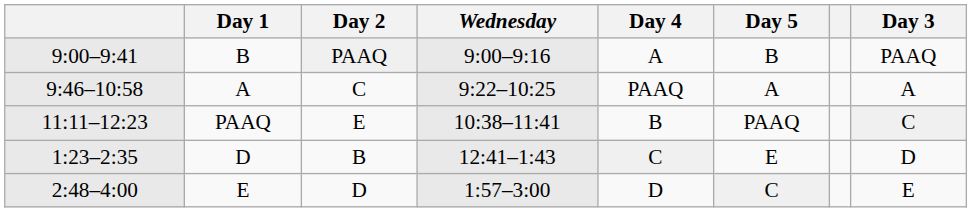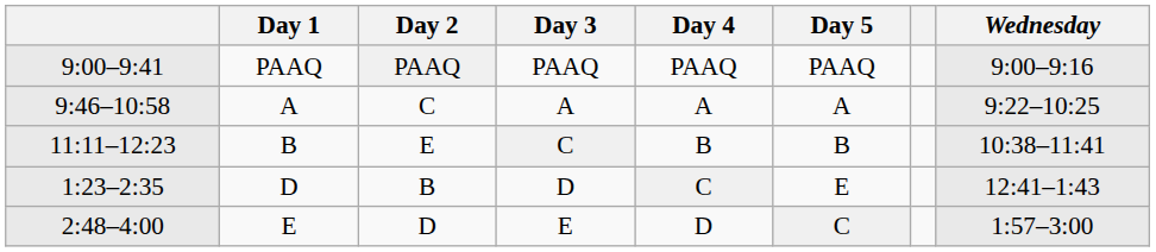 <table class="wikitable" style="margin:1em auto; text-align:center;">
 <tr>
 <th style="width:8em;"></th>
 <th style="width:5em;">Day 1</th>
 <th style="width:5em;">Day 2</th>
-<th style="width:8em;"><em>Wednesday</em></th>
+<th style="width:5em;">Day 3</th>
 <th style="width:5em;">Day 4</th>
 <th style="width:5em;">Day 5</th>
 <th style="width:0.5em;"><br></th>
-<th style="width:5em;">Day 3</th>
+<th style="width:8em;"><em>Wednesday</em></th>
 </tr>
 <tr>
 <td style="background:#e9e9e9;">9:00–9:41</td>
-<td>B</td>
+<td>PAAQ</td>
 <td style="background:#f0f0f0;">PAAQ</td>
+<td>PAAQ</td>
+<td>PAAQ</td>
+<td>PAAQ</td>
+<td><br></td>
 <td style="background:#e9e9e9;">9:00–9:16</td>
-<td>A</td>
-<td>B</td>
-<td><br></td>
-<td>PAAQ</td>
 </tr>
 <tr>
 <td style="background:#e9e9e9;">9:46–10:58</td>
 <td>A</td>
 <td>C</td>
-<td style="background:#e9e9e9;">9:22–10:25</td>
-<td>PAAQ</td>
+<td>A</td>
+<td>A</td>
 <td>A</td>
 <td><br></td>
-<td>A</td>
+<td style="background:#e9e9e9;">9:22–10:25</td>
 </tr>
 <tr>
 <td style="background:#e9e9e9;">11:11–12:23</td>
-<td>PAAQ</td>
+<td>B</td>
 <td>E</td>
+<td style="background:#f0f0f0;">C</td>
+<td>B</td>
+<td>B</td>
+<td><br></td>
 <td style="background:#e9e9e9;">10:38–11:41</td>
-<td>B</td>
-<td>PAAQ</td>
-<td><br></td>
-<td style="background:#f0f0f0;">C</td>
 </tr>
 <tr>
 <td style="background:#e9e9e9;">1:23–2:35</td>
 <td>D</td>
 <td>B</td>
-<td style="background:#e9e9e9;">12:41–1:43</td>
+<td>D</td>
 <td style="background:#f0f0f0;">C</td>
 <td>E</td>
 <td><br></td>
-<td>D</td>
+<td style="background:#e9e9e9;">12:41–1:43</td>
 </tr>
 <tr>
 <td style="background:#e9e9e9;">2:48–4:00</td>
 <td>E</td>
 <td>D</td>
-<td style="background:#e9e9e9;">1:57–3:00</td>
+<td>E</td>
 <td>D</td>
 <td style="background:#f0f0f0;">C<br></td>
 <td></td>
-<td>E</td>
+<td style="background:#e9e9e9;">1:57–3:00</td>
 </tr>
 </table>
